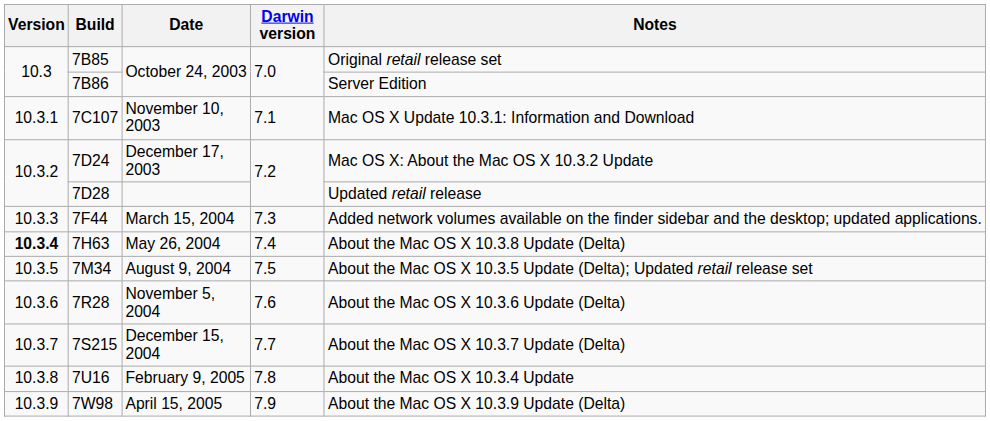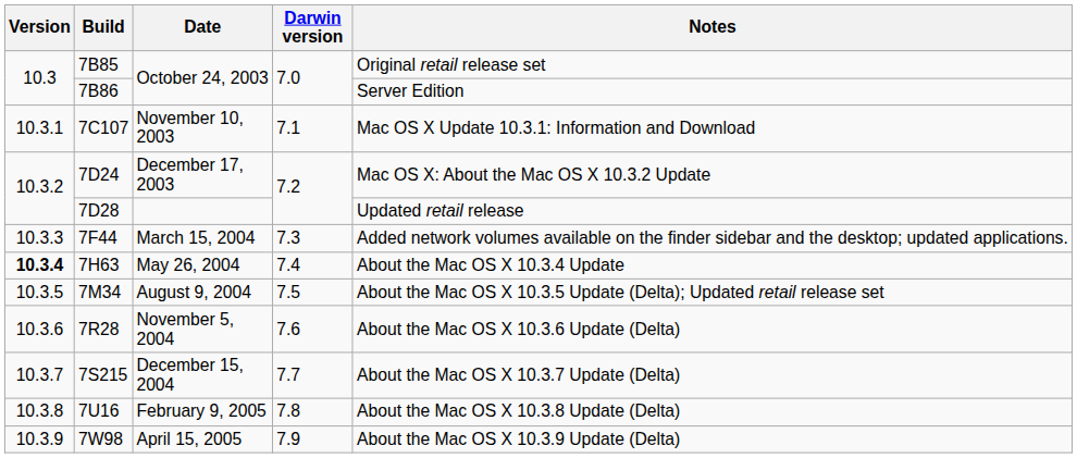 <table class=wikitable>
 <tr>
 <th>Version</th>
 <th>Build</th>
 <th style=width:124px>Date</th>
 <th style=width:68px><a href='#'>Darwin</a> version</th>
 <th>Notes</th>
 </tr>
 <tr>
 <td style=text-align:center rowspan=2>10.3</td>
 <td>7B85</td>
 <td rowspan=2>October 24, 2003</td>
 <td rowspan=2>7.0</td>
 <td>Original <em>retail</em> release set</td>
 </tr>
 <tr>
 <td>7B86</td>
 <td>Server Edition</td>
 </tr>
 <tr>
 <td style=text-align:center>10.3.1</td>
 <td>7C107</td>
 <td>November 10, 2003</td>
 <td>7.1</td>
 <td>Mac OS X Update 10.3.1: Information and Download</td>
 </tr>
 <tr>
 <td style=text-align:center rowspan=2>10.3.2</td>
 <td>7D24</td>
 <td>December 17, 2003</td>
 <td rowspan=2>7.2</td>
 <td>Mac OS X: About the Mac OS X 10.3.2 Update</td>
 </tr>
 <tr>
 <td>7D28</td>
 <td></td>
 <td>Updated <em>retail</em> release</td>
 </tr>
 <tr>
 <td style=text-align:center>10.3.3</td>
 <td>7F44</td>
 <td>March 15, 2004</td>
 <td>7.3</td>
 <td>Added network volumes available on the finder sidebar and the desktop; updated applications.</td>
 </tr>
 <tr>
 <td style=text-align:center><strong>10.3.4</strong></td>
 <td>7H63</td>
 <td>May 26, 2004</td>
 <td>7.4</td>
-<td>About the Mac OS X 10.3.8 Update (Delta)</td>
+<td>About the Mac OS X 10.3.4 Update</td>
 </tr>
 <tr>
 <td style=text-align:center>10.3.5</td>
 <td>7M34</td>
 <td>August 9, 2004</td>
 <td>7.5</td>
 <td>About the Mac OS X 10.3.5 Update (Delta); Updated <em>retail</em> release set</td>
 </tr>
 <tr>
 <td style=text-align:center>10.3.6</td>
 <td>7R28</td>
 <td>November 5, 2004</td>
 <td>7.6</td>
 <td>About the Mac OS X 10.3.6 Update (Delta)</td>
 </tr>
 <tr>
 <td style=text-align:center>10.3.7</td>
 <td>7S215</td>
 <td>December 15, 2004</td>
 <td>7.7</td>
 <td>About the Mac OS X 10.3.7 Update (Delta)</td>
 </tr>
 <tr>
 <td style=text-align:center>10.3.8</td>
 <td>7U16</td>
 <td>February 9, 2005</td>
 <td>7.8</td>
-<td>About the Mac OS X 10.3.4 Update</td>
+<td>About the Mac OS X 10.3.8 Update (Delta)</td>
 </tr>
 <tr>
 <td style=text-align:center>10.3.9</td>
 <td>7W98</td>
 <td>April 15, 2005</td>
 <td>7.9</td>
 <td>About the Mac OS X 10.3.9 Update (Delta)</td>
 </tr>
 </table>
